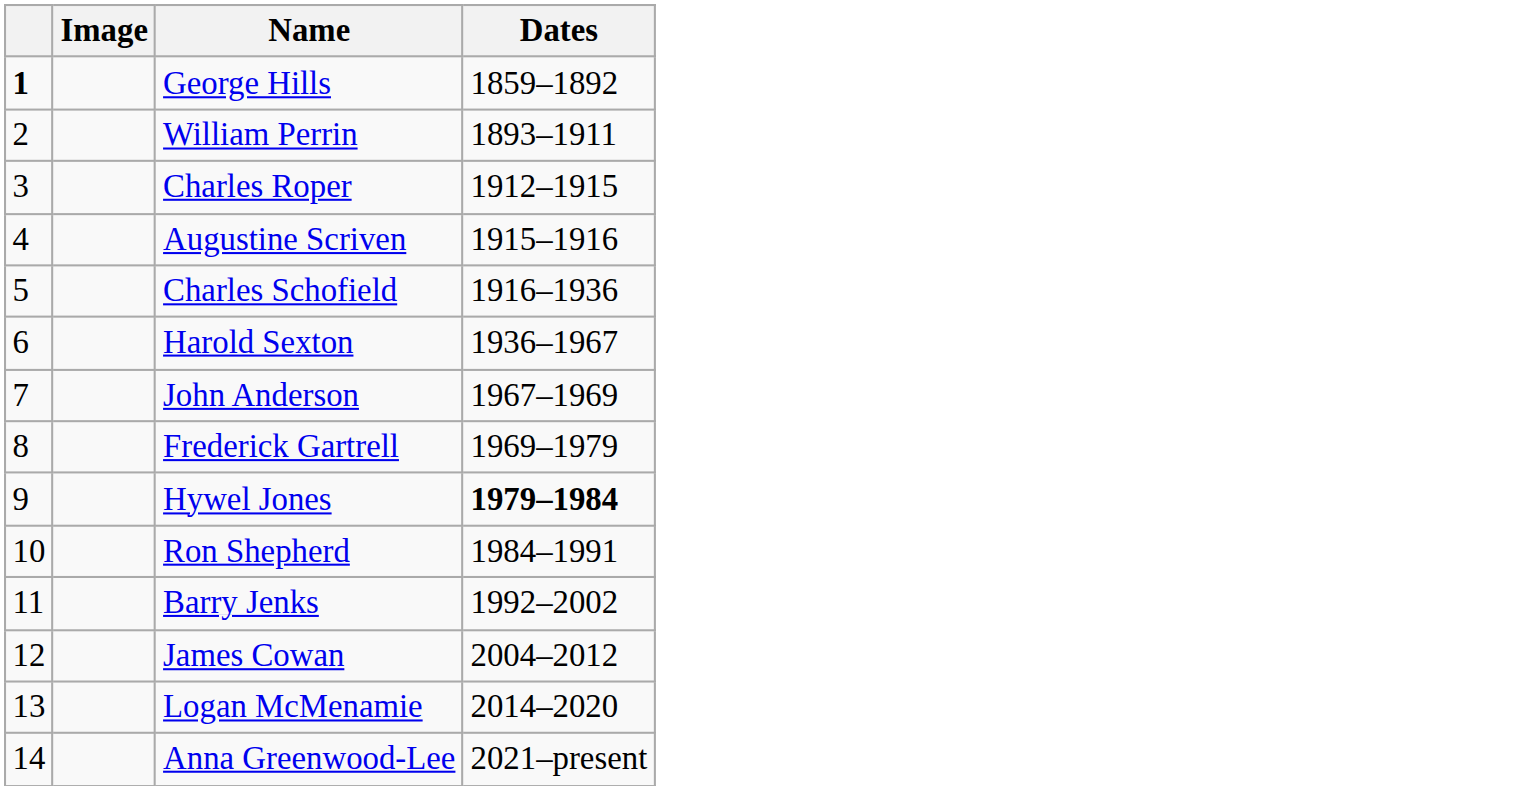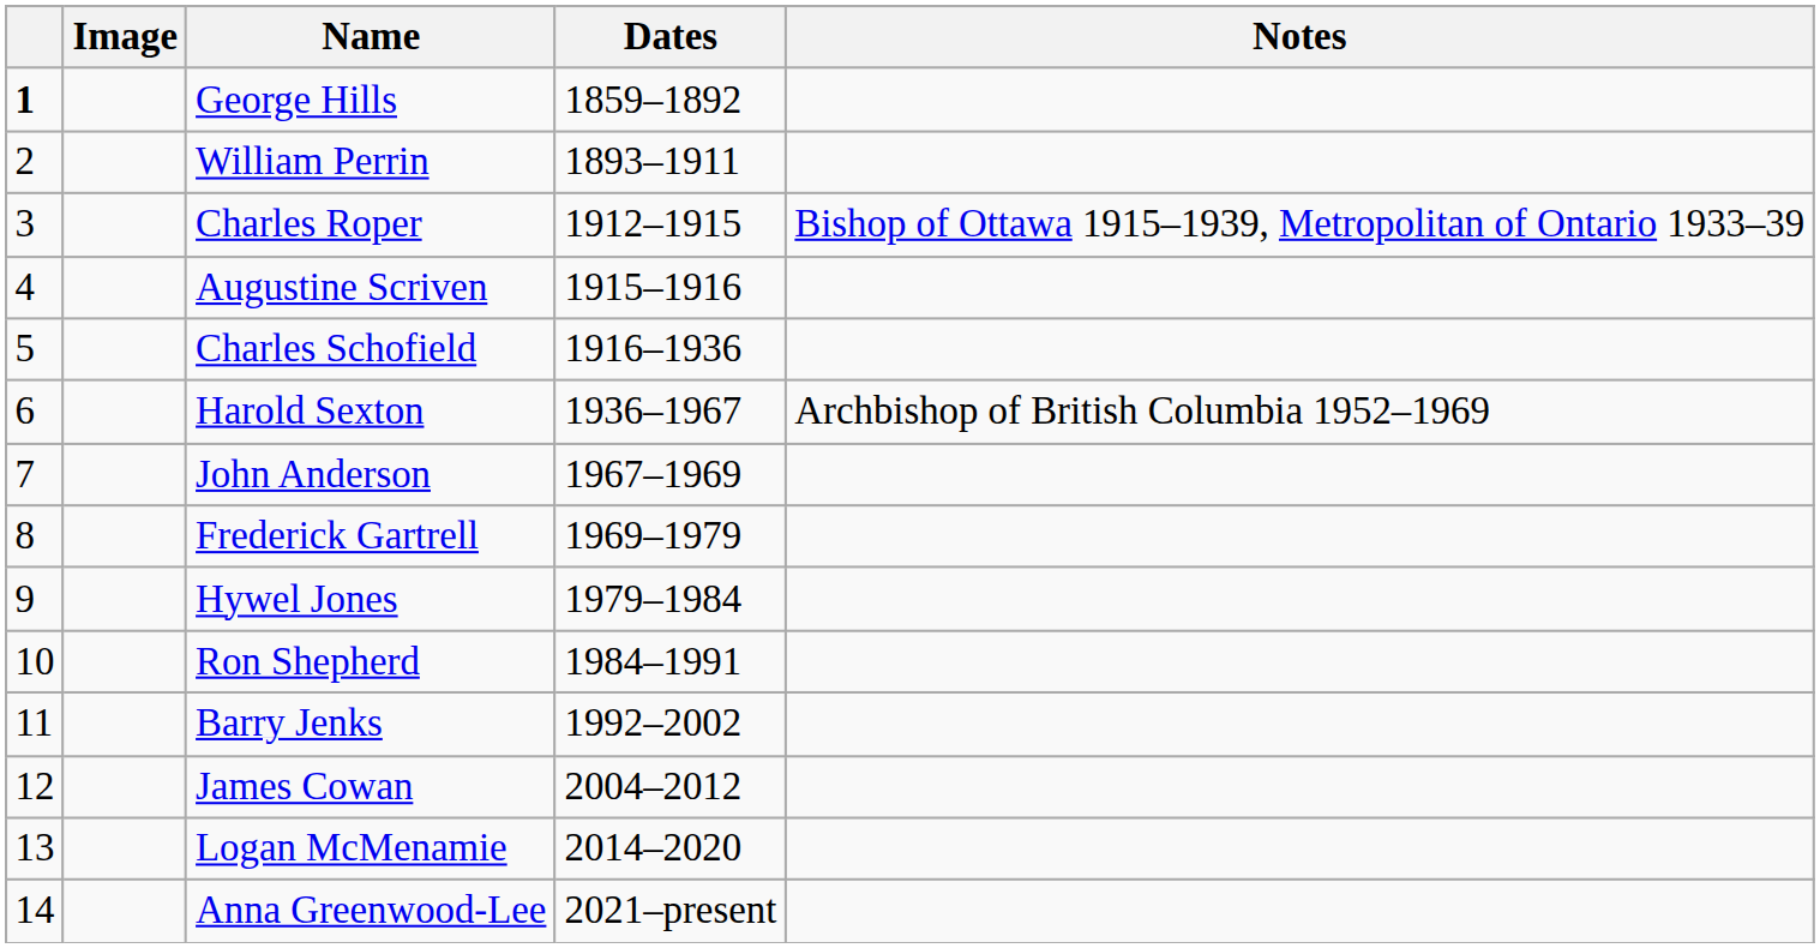 <table class="wikitable">
 <tr>
 <th></th>
 <th>Image</th>
 <th>Name</th>
 <th>Dates</th>
+<th>Notes</th>
 </tr>
 <tr>
 <td><strong>1</strong></td>
 <td></td>
 <td><a href='#'>George Hills</a></td>
 <td>1859–1892</td>
+<td></td>
 </tr>
 <tr>
 <td>2</td>
 <td></td>
 <td><a href='#'>William Perrin</a></td>
 <td>1893–1911</td>
+<td></td>
 </tr>
 <tr>
 <td>3</td>
 <td></td>
 <td><a href='#'>Charles Roper</a></td>
 <td>1912–1915</td>
+<td><a href='#'>Bishop of Ottawa</a> 1915–1939, <a href='#'>Metropolitan of Ontario</a> 1933–39</td>
 </tr>
 <tr>
 <td>4</td>
 <td></td>
 <td><a href='#'>Augustine Scriven</a></td>
 <td>1915–1916</td>
+<td></td>
 </tr>
 <tr>
 <td>5</td>
 <td></td>
 <td><a href='#'>Charles Schofield</a></td>
 <td>1916–1936</td>
+<td></td>
 </tr>
 <tr>
 <td>6</td>
 <td></td>
 <td><a href='#'>Harold Sexton</a></td>
 <td>1936–1967</td>
+<td>Archbishop of British Columbia 1952–1969</td>
 </tr>
 <tr>
 <td>7</td>
 <td></td>
 <td><a href='#'>John Anderson</a></td>
 <td>1967–1969</td>
+<td></td>
 </tr>
 <tr>
 <td>8</td>
 <td></td>
 <td><a href='#'>Frederick Gartrell</a></td>
 <td>1969–1979</td>
+<td></td>
 </tr>
 <tr>
 <td>9</td>
 <td></td>
 <td><a href='#'>Hywel Jones</a></td>
-<td><strong>1979–1984</strong></td>
+<td>1979–1984</td>
+<td></td>
 </tr>
 <tr>
 <td>10</td>
 <td></td>
 <td><a href='#'>Ron Shepherd</a></td>
 <td>1984–1991</td>
+<td></td>
 </tr>
 <tr>
 <td>11</td>
 <td></td>
 <td><a href='#'>Barry Jenks</a></td>
 <td>1992–2002</td>
+<td></td>
 </tr>
 <tr>
 <td>12</td>
 <td></td>
 <td><a href='#'>James Cowan</a></td>
 <td>2004–2012</td>
+<td></td>
 </tr>
 <tr>
 <td>13</td>
 <td></td>
 <td><a href='#'>Logan McMenamie</a></td>
 <td>2014–2020</td>
+<td></td>
 </tr>
 <tr>
 <td>14</td>
 <td></td>
 <td><a href='#'>Anna Greenwood-Lee</a></td>
 <td>2021–present</td>
+<td></td>
 </tr>
 </table>
